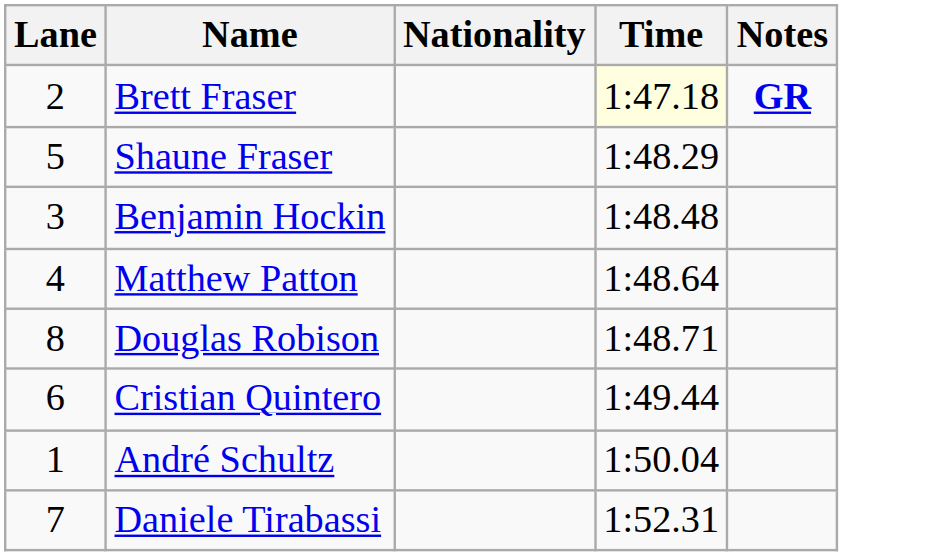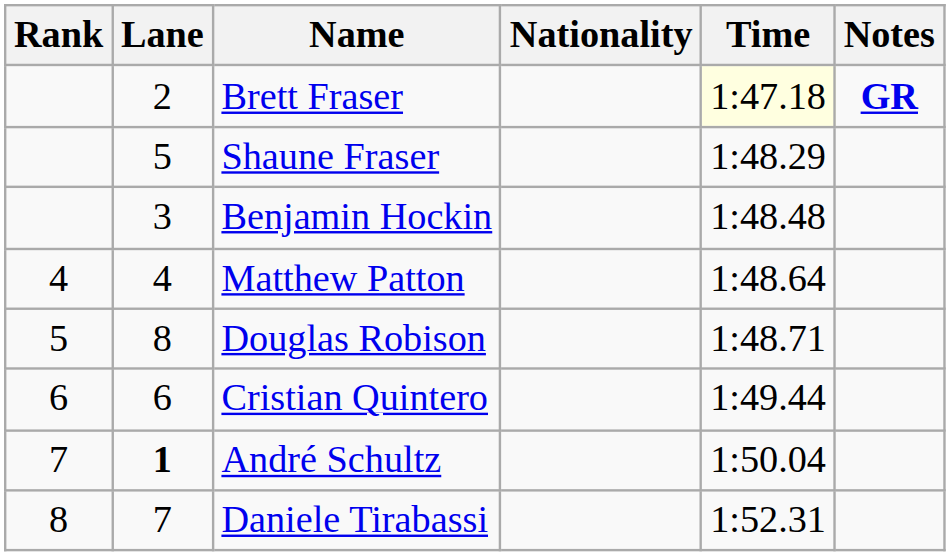 <table class="wikitable sortable" style="text-align:center">
 <tr>
+<th>Rank</th>
 <th>Lane</th>
 <th>Name</th>
 <th>Nationality</th>
 <th>Time</th>
 <th>Notes</th>
 </tr>
 <tr>
+<td></td>
 <td>2</td>
 <td align=left><a href='#'>Brett Fraser</a></td>
 <td align=left></td>
 <td style="background: lightyellow;">1:47.18</td>
 <td><strong><a href='#'>GR</a></strong></td>
 </tr>
 <tr>
+<td></td>
 <td>5</td>
 <td align=left><a href='#'>Shaune Fraser</a></td>
 <td align=left></td>
 <td>1:48.29</td>
 <td></td>
 </tr>
 <tr>
+<td></td>
 <td>3</td>
 <td align=left><a href='#'>Benjamin Hockin</a></td>
 <td align=left></td>
 <td>1:48.48</td>
 <td></td>
 </tr>
 <tr>
 <td>4</td>
+<td>4</td>
 <td align=left><a href='#'>Matthew Patton</a></td>
 <td align=left></td>
 <td>1:48.64</td>
 <td></td>
 </tr>
 <tr>
+<td>5</td>
 <td>8</td>
 <td align=left><a href='#'>Douglas Robison</a></td>
 <td align=left></td>
 <td>1:48.71</td>
 <td></td>
 </tr>
 <tr>
 <td>6</td>
+<td>6</td>
 <td align=left><a href='#'>Cristian Quintero</a></td>
 <td align=left></td>
 <td>1:49.44</td>
 <td></td>
 </tr>
 <tr>
-<td>1</td>
+<td>7</td>
+<td><strong>1</strong></td>
 <td align=left><a href='#'>André Schultz</a></td>
 <td align=left></td>
 <td>1:50.04</td>
 <td></td>
 </tr>
 <tr>
+<td>8</td>
 <td>7</td>
 <td align=left><a href='#'>Daniele Tirabassi</a></td>
 <td align=left></td>
 <td>1:52.31</td>
 <td></td>
 </tr>
 </table>
